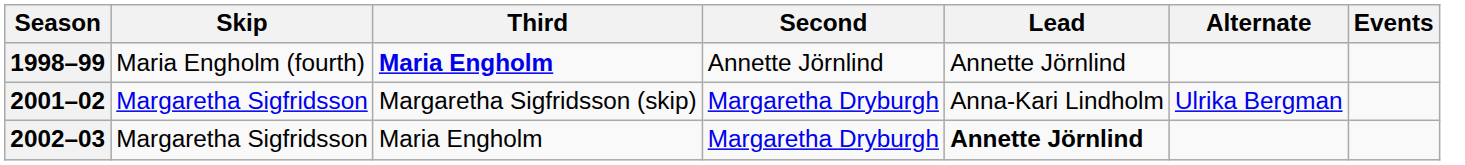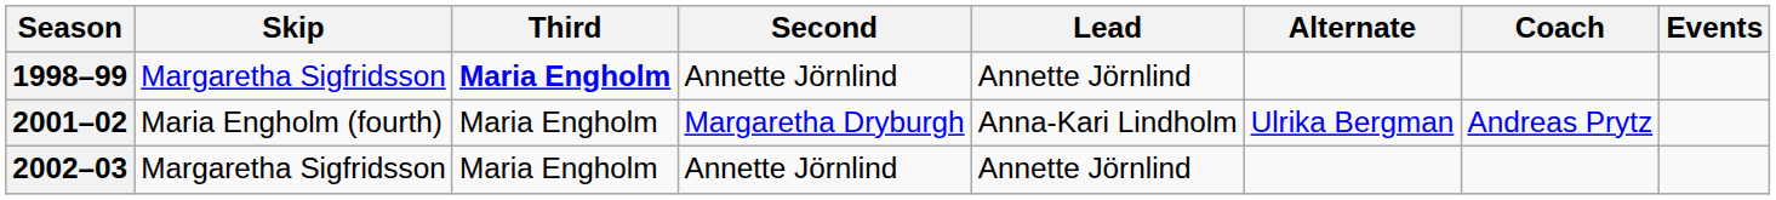 <table class="wikitable">
 <tr>
 <th scope="col">Season</th>
 <th scope="col">Skip</th>
 <th scope="col">Third</th>
 <th scope="col">Second</th>
 <th scope="col">Lead</th>
 <th scope="col">Alternate</th>
+<th scope="col">Coach</th>
 <th scope="col">Events</th>
 </tr>
 <tr>
 <th scope="row">1998–99</th>
-<td>Maria Engholm (fourth)</td>
+<td><a href='#'>Margaretha Sigfridsson</a></td>
 <td><strong><a href='#'>Maria Engholm</a></strong></td>
 <td>Annette Jörnlind</td>
 <td>Annette Jörnlind</td>
 <td></td>
 <td></td>
+<td></td>
 </tr>
 <tr>
 <th scope="row">2001–02</th>
-<td><a href='#'>Margaretha Sigfridsson</a></td>
-<td>Margaretha Sigfridsson (skip)</td>
+<td>Maria Engholm (fourth)</td>
+<td>Maria Engholm</td>
 <td><a href='#'>Margaretha Dryburgh</a></td>
 <td>Anna-Kari Lindholm</td>
 <td><a href='#'>Ulrika Bergman</a></td>
+<td><a href='#'>Andreas Prytz</a></td>
 <td> </td>
 </tr>
 <tr>
 <th scope="row">2002–03</th>
 <td>Margaretha Sigfridsson</td>
 <td>Maria Engholm</td>
-<td><a href='#'>Margaretha Dryburgh</a></td>
-<td><strong>Annette Jörnlind</strong></td>
+<td>Annette Jörnlind</td>
+<td>Annette Jörnlind</td>
+<td></td>
 <td></td>
 <td></td>
 </tr>
 </table>
